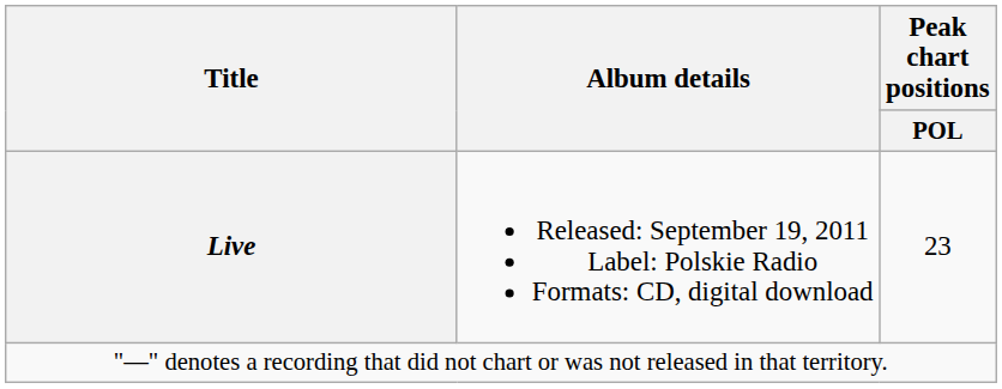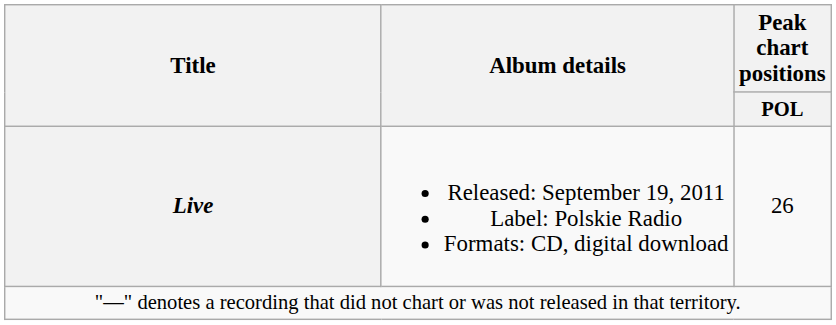 <table class="wikitable plainrowheaders" style="text-align:center;">
 <tr>
 <th scope="col" rowspan="2" style="width:16em;">Title</th>
 <th scope="col" rowspan="2">Album details</th>
 <th scope="col" colspan="1">Peak chart positions</th>
 </tr>
 <tr>
 <th scope="col" style="width:3em;font-size:90%;">POL<br></th>
 </tr>
 <tr>
 <th scope="row"><em>Live</em></th>
 <td><br><ul><li>Released: September 19, 2011</li><li>Label: Polskie Radio</li><li>Formats: CD, digital download</li></ul></td>
-<td>23</td>
+<td>26</td>
 </tr>
 <tr>
 <td colspan="20" style="font-size:90%">"—" denotes a recording that did not chart or was not released in that territory.</td>
 </tr>
 </table>
